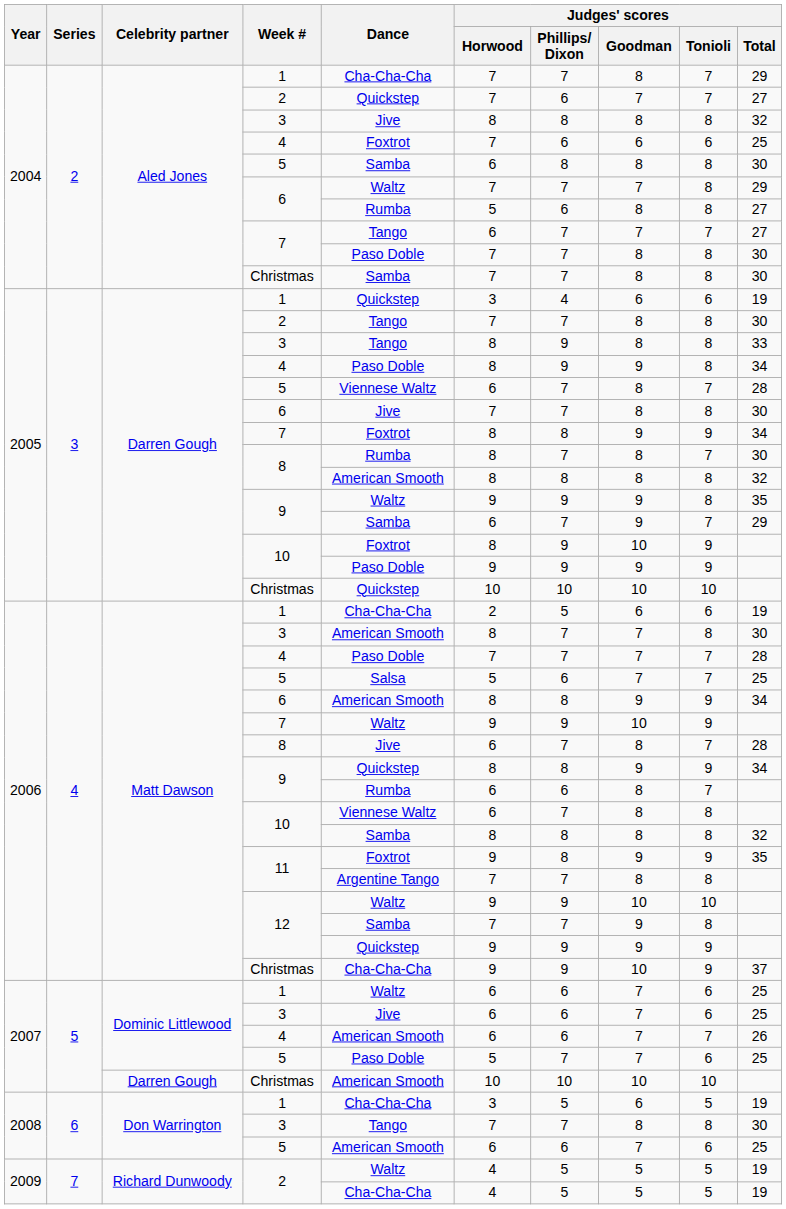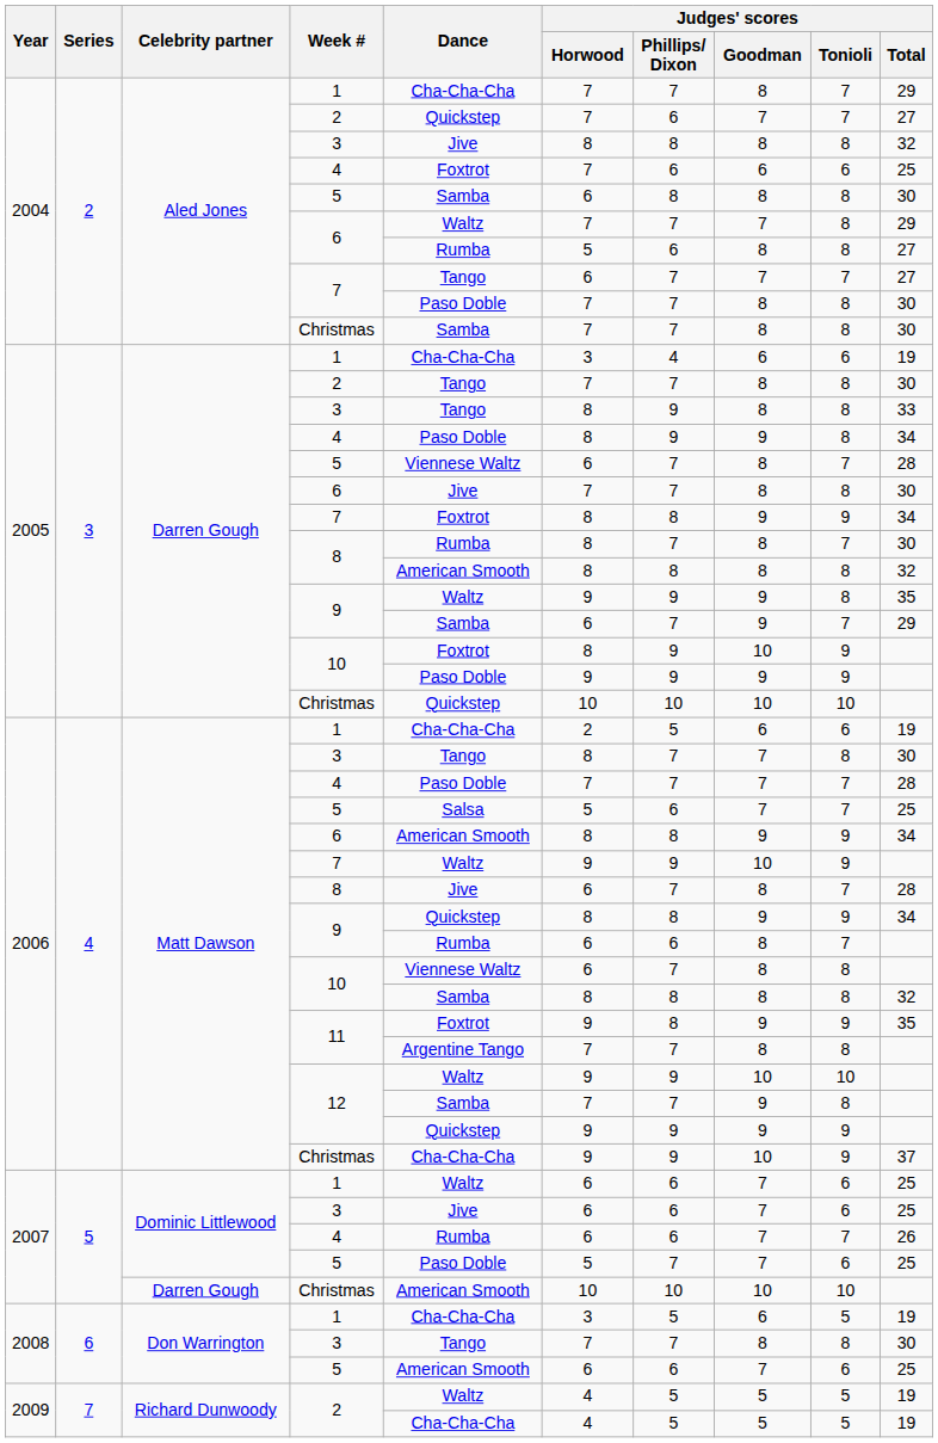 <table class="wikitable" style="text-align: center; width: 100%;">
 <tr>
 <th rowspan="2">Year</th>
 <th rowspan="2">Series</th>
 <th rowspan="2">Celebrity partner</th>
 <th rowspan="2">Week #</th>
 <th rowspan="2">Dance</th>
 <th colspan="5">Judges' scores</th>
 </tr>
 <tr>
 <th>Horwood</th>
 <th>Phillips/<br>Dixon</th>
 <th>Goodman</th>
 <th>Tonioli</th>
 <th>Total</th>
 </tr>
 <tr>
 <td rowspan="10">2004</td>
 <td rowspan="10"><a href='#'>2</a></td>
 <td rowspan="10"><a href='#'>Aled Jones</a></td>
 <td>1</td>
 <td><a href='#'>Cha-Cha-Cha</a></td>
 <td>7</td>
 <td>7</td>
 <td>8</td>
 <td>7</td>
 <td>29</td>
 </tr>
 <tr>
 <td>2</td>
 <td><a href='#'>Quickstep</a></td>
 <td>7</td>
 <td>6</td>
 <td>7</td>
 <td>7</td>
 <td>27</td>
 </tr>
 <tr>
 <td>3</td>
 <td><a href='#'>Jive</a></td>
 <td>8</td>
 <td>8</td>
 <td>8</td>
 <td>8</td>
 <td>32</td>
 </tr>
 <tr>
 <td>4</td>
 <td><a href='#'>Foxtrot</a></td>
 <td>7</td>
 <td>6</td>
 <td>6</td>
 <td>6</td>
 <td>25</td>
 </tr>
 <tr>
 <td>5</td>
 <td><a href='#'>Samba</a></td>
 <td>6</td>
 <td>8</td>
 <td>8</td>
 <td>8</td>
 <td>30</td>
 </tr>
 <tr>
 <td rowspan="2">6</td>
 <td><a href='#'>Waltz</a></td>
 <td>7</td>
 <td>7</td>
 <td>7</td>
 <td>8</td>
 <td>29</td>
 </tr>
 <tr>
 <td><a href='#'>Rumba</a></td>
 <td>5</td>
 <td>6</td>
 <td>8</td>
 <td>8</td>
 <td>27</td>
 </tr>
 <tr>
 <td rowspan="2">7</td>
 <td><a href='#'>Tango</a></td>
 <td>6</td>
 <td>7</td>
 <td>7</td>
 <td>7</td>
 <td>27</td>
 </tr>
 <tr>
 <td><a href='#'>Paso Doble</a></td>
 <td>7</td>
 <td>7</td>
 <td>8</td>
 <td>8</td>
 <td>30</td>
 </tr>
 <tr>
 <td>Christmas</td>
 <td><a href='#'>Samba</a></td>
 <td>7</td>
 <td>7</td>
 <td>8</td>
 <td>8</td>
 <td>30</td>
 </tr>
 <tr>
 <td rowspan="14">2005</td>
 <td rowspan="14"><a href='#'>3</a></td>
 <td rowspan="14"><a href='#'>Darren Gough</a></td>
 <td>1</td>
-<td><a href='#'>Quickstep</a></td>
+<td><a href='#'>Cha-Cha-Cha</a></td>
 <td>3</td>
 <td>4</td>
 <td>6</td>
 <td>6</td>
 <td>19</td>
 </tr>
 <tr>
 <td>2</td>
 <td><a href='#'>Tango</a></td>
 <td>7</td>
 <td>7</td>
 <td>8</td>
 <td>8</td>
 <td>30</td>
 </tr>
 <tr>
 <td>3</td>
 <td><a href='#'>Tango</a></td>
 <td>8</td>
 <td>9</td>
 <td>8</td>
 <td>8</td>
 <td>33</td>
 </tr>
 <tr>
 <td>4</td>
 <td><a href='#'>Paso Doble</a></td>
 <td>8</td>
 <td>9</td>
 <td>9</td>
 <td>8</td>
 <td>34</td>
 </tr>
 <tr>
 <td>5</td>
 <td><a href='#'>Viennese Waltz</a></td>
 <td>6</td>
 <td>7</td>
 <td>8</td>
 <td>7</td>
 <td>28</td>
 </tr>
 <tr>
 <td>6</td>
 <td><a href='#'>Jive</a></td>
 <td>7</td>
 <td>7</td>
 <td>8</td>
 <td>8</td>
 <td>30</td>
 </tr>
 <tr>
 <td>7</td>
 <td><a href='#'>Foxtrot</a></td>
 <td>8</td>
 <td>8</td>
 <td>9</td>
 <td>9</td>
 <td>34</td>
 </tr>
 <tr>
 <td rowspan="2">8</td>
 <td><a href='#'>Rumba</a></td>
 <td>8</td>
 <td>7</td>
 <td>8</td>
 <td>7</td>
 <td>30</td>
 </tr>
 <tr>
 <td><a href='#'>American Smooth</a></td>
 <td>8</td>
 <td>8</td>
 <td>8</td>
 <td>8</td>
 <td>32</td>
 </tr>
 <tr>
 <td rowspan="2">9</td>
 <td><a href='#'>Waltz</a></td>
 <td>9</td>
 <td>9</td>
 <td>9</td>
 <td>8</td>
 <td>35</td>
 </tr>
 <tr>
 <td><a href='#'>Samba</a></td>
 <td>6</td>
 <td>7</td>
 <td>9</td>
 <td>7</td>
 <td>29</td>
 </tr>
 <tr>
 <td rowspan="2">10</td>
 <td><a href='#'>Foxtrot</a></td>
 <td>8</td>
 <td>9</td>
 <td>10</td>
 <td>9</td>
 <td></td>
 </tr>
 <tr>
 <td><a href='#'>Paso Doble</a></td>
 <td>9</td>
 <td>9</td>
 <td>9</td>
 <td>9</td>
 <td></td>
 </tr>
 <tr>
 <td>Christmas</td>
 <td><a href='#'>Quickstep</a></td>
 <td>10</td>
 <td>10</td>
 <td>10</td>
 <td>10</td>
 <td></td>
 </tr>
 <tr>
 <td rowspan="17">2006</td>
 <td rowspan="17"><a href='#'>4</a></td>
 <td rowspan="17"><a href='#'>Matt Dawson</a></td>
 <td>1</td>
 <td><a href='#'>Cha-Cha-Cha</a></td>
 <td>2</td>
 <td>5</td>
 <td>6</td>
 <td>6</td>
 <td>19</td>
 </tr>
 <tr>
 <td>3</td>
-<td><a href='#'>American Smooth</a></td>
+<td><a href='#'>Tango</a></td>
 <td>8</td>
 <td>7</td>
 <td>7</td>
 <td>8</td>
 <td>30</td>
 </tr>
 <tr>
 <td>4</td>
 <td><a href='#'>Paso Doble</a></td>
 <td>7</td>
 <td>7</td>
 <td>7</td>
 <td>7</td>
 <td>28</td>
 </tr>
 <tr>
 <td>5</td>
 <td><a href='#'>Salsa</a></td>
 <td>5</td>
 <td>6</td>
 <td>7</td>
 <td>7</td>
 <td>25</td>
 </tr>
 <tr>
 <td>6</td>
 <td><a href='#'>American Smooth</a></td>
 <td>8</td>
 <td>8</td>
 <td>9</td>
 <td>9</td>
 <td>34</td>
 </tr>
 <tr>
 <td>7</td>
 <td><a href='#'>Waltz</a></td>
 <td>9</td>
 <td>9</td>
 <td>10</td>
 <td>9</td>
 <td></td>
 </tr>
 <tr>
 <td>8</td>
 <td><a href='#'>Jive</a></td>
 <td>6</td>
 <td>7</td>
 <td>8</td>
 <td>7</td>
 <td>28</td>
 </tr>
 <tr>
 <td rowspan="2">9</td>
 <td><a href='#'>Quickstep</a></td>
 <td>8</td>
 <td>8</td>
 <td>9</td>
 <td>9</td>
 <td>34</td>
 </tr>
 <tr>
 <td><a href='#'>Rumba</a></td>
 <td>6</td>
 <td>6</td>
 <td>8</td>
 <td>7</td>
 <td></td>
 </tr>
 <tr>
 <td rowspan="2">10</td>
 <td><a href='#'>Viennese Waltz</a></td>
 <td>6</td>
 <td>7</td>
 <td>8</td>
 <td>8</td>
 <td></td>
 </tr>
 <tr>
 <td><a href='#'>Samba</a></td>
 <td>8</td>
 <td>8</td>
 <td>8</td>
 <td>8</td>
 <td>32</td>
 </tr>
 <tr>
 <td rowspan="2">11</td>
 <td><a href='#'>Foxtrot</a></td>
 <td>9</td>
 <td>8</td>
 <td>9</td>
 <td>9</td>
 <td>35</td>
 </tr>
 <tr>
 <td><a href='#'>Argentine Tango</a></td>
 <td>7</td>
 <td>7</td>
 <td>8</td>
 <td>8</td>
 <td></td>
 </tr>
 <tr>
 <td rowspan="3">12</td>
 <td><a href='#'>Waltz</a></td>
 <td>9</td>
 <td>9</td>
 <td>10</td>
 <td>10</td>
 <td></td>
 </tr>
 <tr>
 <td><a href='#'>Samba</a></td>
 <td>7</td>
 <td>7</td>
 <td>9</td>
 <td>8</td>
 <td></td>
 </tr>
 <tr>
 <td><a href='#'>Quickstep</a></td>
 <td>9</td>
 <td>9</td>
 <td>9</td>
 <td>9</td>
 <td></td>
 </tr>
 <tr>
 <td>Christmas</td>
 <td><a href='#'>Cha-Cha-Cha</a></td>
 <td>9</td>
 <td>9</td>
 <td>10</td>
 <td>9</td>
 <td>37</td>
 </tr>
 <tr>
 <td rowspan="5">2007</td>
 <td rowspan="5"><a href='#'>5</a></td>
 <td rowspan="4"><a href='#'>Dominic Littlewood</a></td>
 <td>1</td>
 <td><a href='#'>Waltz</a></td>
 <td>6</td>
 <td>6</td>
 <td>7</td>
 <td>6</td>
 <td>25</td>
 </tr>
 <tr>
 <td>3</td>
 <td><a href='#'>Jive</a></td>
 <td>6</td>
 <td>6</td>
 <td>7</td>
 <td>6</td>
 <td>25</td>
 </tr>
 <tr>
 <td>4</td>
-<td><a href='#'>American Smooth</a></td>
+<td><a href='#'>Rumba</a></td>
 <td>6</td>
 <td>6</td>
 <td>7</td>
 <td>7</td>
 <td>26</td>
 </tr>
 <tr>
 <td>5</td>
 <td><a href='#'>Paso Doble</a></td>
 <td>5</td>
 <td>7</td>
 <td>7</td>
 <td>6</td>
 <td>25</td>
 </tr>
 <tr>
 <td><a href='#'>Darren Gough</a></td>
 <td>Christmas</td>
 <td><a href='#'>American Smooth</a></td>
 <td>10</td>
 <td>10</td>
 <td>10</td>
 <td>10</td>
 <td></td>
 </tr>
 <tr>
 <td rowspan="3">2008</td>
 <td rowspan="3"><a href='#'>6</a></td>
 <td rowspan="3"><a href='#'>Don Warrington</a></td>
 <td>1</td>
 <td><a href='#'>Cha-Cha-Cha</a></td>
 <td>3</td>
 <td>5</td>
 <td>6</td>
 <td>5</td>
 <td>19</td>
 </tr>
 <tr>
 <td>3</td>
 <td><a href='#'>Tango</a></td>
 <td>7</td>
 <td>7</td>
 <td>8</td>
 <td>8</td>
 <td>30</td>
 </tr>
 <tr>
 <td>5</td>
 <td><a href='#'>American Smooth</a></td>
 <td>6</td>
 <td>6</td>
 <td>7</td>
 <td>6</td>
 <td>25</td>
 </tr>
 <tr>
 <td rowspan="2">2009</td>
 <td rowspan="2"><a href='#'>7</a></td>
 <td rowspan="2"><a href='#'>Richard Dunwoody</a></td>
 <td rowspan="2">2</td>
 <td><a href='#'>Waltz</a></td>
 <td>4</td>
 <td>5</td>
 <td>5</td>
 <td>5</td>
 <td>19</td>
 </tr>
 <tr>
 <td><a href='#'>Cha-Cha-Cha</a></td>
 <td>4</td>
 <td>5</td>
 <td>5</td>
 <td>5</td>
 <td>19</td>
 </tr>
 </table>
